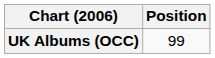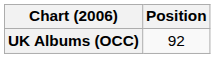 <table class="wikitable plainrowheaders">
 <tr>
 <th scope="col">Chart (2006)</th>
 <th scope="col">Position</th>
 </tr>
 <tr>
 <th scope="row">UK Albums (OCC)</th>
-<td style="text-align:center">99</td>
+<td style="text-align:center">92</td>
 </tr>
 </table>
